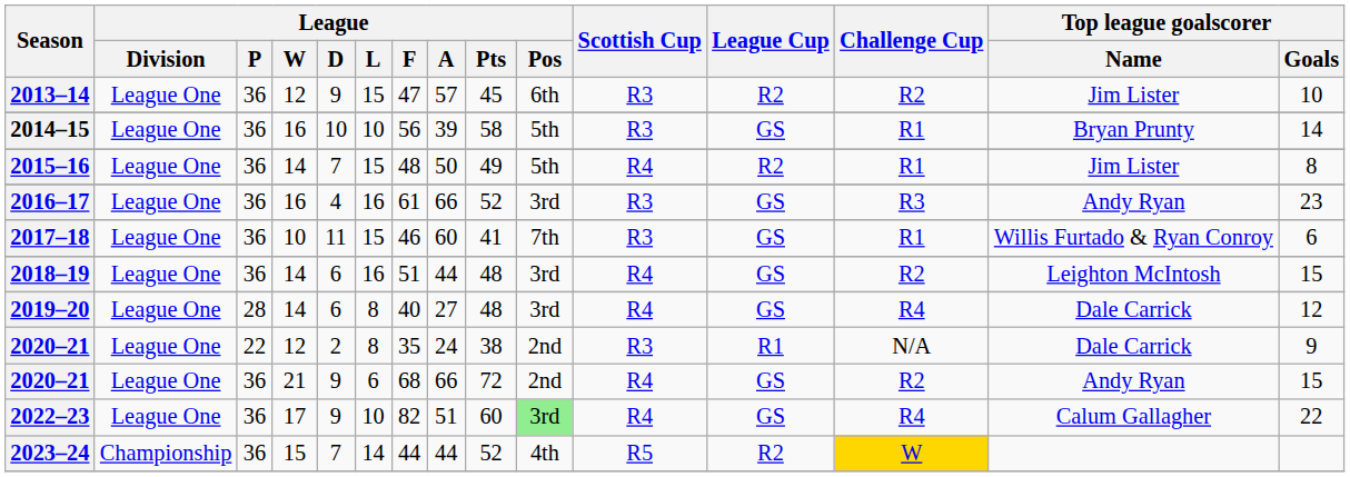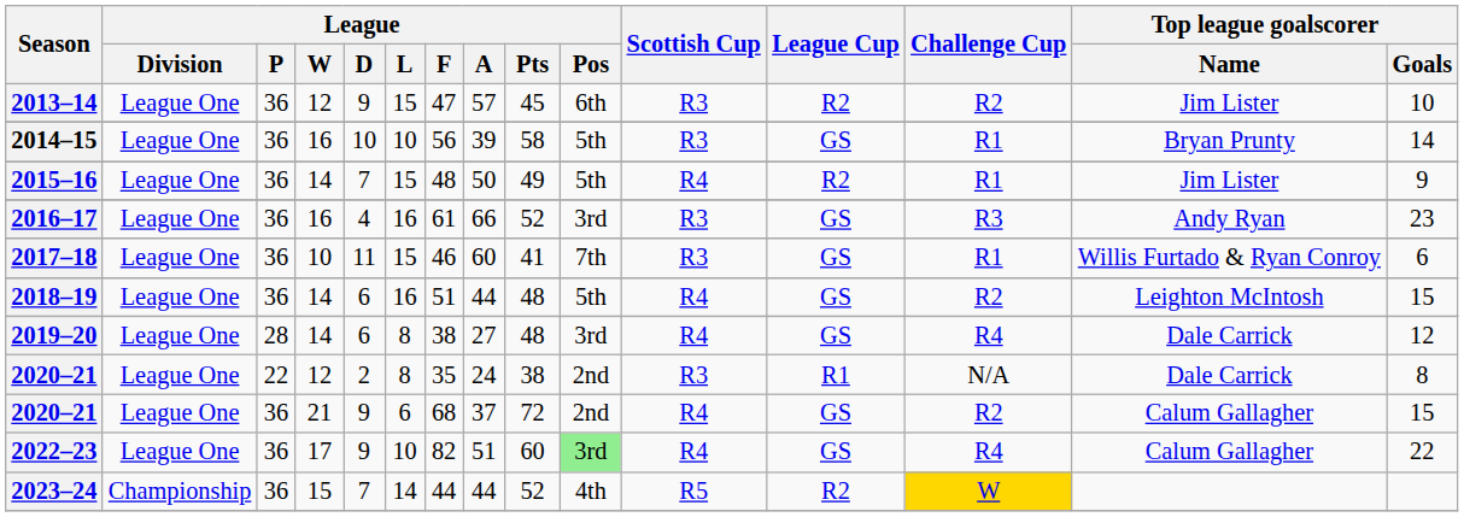 <table class="wikitable" style="text-align: center">
 <tr>
 <th rowspan=2>Season</th>
 <th colspan=9>League</th>
 <th rowspan=2><a href='#'>Scottish Cup</a></th>
 <th rowspan=2><a href='#'>League Cup</a></th>
 <th rowspan=2><a href='#'>Challenge Cup</a></th>
 <th colspan=2>Top league goalscorer</th>
 </tr>
 <tr>
 <th>Division</th>
 <th> P </th>
 <th> W </th>
 <th> D </th>
 <th> L </th>
 <th> F </th>
 <th> A </th>
 <th> Pts </th>
 <th> Pos </th>
 <th>Name</th>
 <th>Goals</th>
 </tr>
 <tr>
 <th><a href='#'>2013–14</a></th>
 <td><a href='#'>League One</a></td>
 <td>36</td>
 <td>12</td>
 <td>9</td>
 <td>15</td>
 <td>47</td>
 <td>57</td>
 <td>45</td>
 <td>6th</td>
 <td><a href='#'>R3</a></td>
 <td><a href='#'>R2</a></td>
 <td><a href='#'>R2</a></td>
 <td><a href='#'>Jim Lister</a></td>
 <td>10</td>
 </tr>
 <tr>
 </tr>
 <tr>
 <th>2014–15</th>
 <td><a href='#'>League One</a></td>
 <td>36</td>
 <td>16</td>
 <td>10</td>
 <td>10</td>
 <td>56</td>
 <td>39</td>
 <td>58</td>
 <td>5th</td>
 <td><a href='#'>R3</a></td>
 <td><a href='#'>GS</a></td>
 <td><a href='#'>R1</a></td>
 <td><a href='#'>Bryan Prunty</a></td>
 <td>14</td>
 </tr>
 <tr>
 </tr>
 <tr>
 <th><a href='#'>2015–16</a></th>
 <td><a href='#'>League One</a></td>
 <td>36</td>
 <td>14</td>
 <td>7</td>
 <td>15</td>
 <td>48</td>
 <td>50</td>
 <td>49</td>
 <td>5th</td>
 <td><a href='#'>R4</a></td>
 <td><a href='#'>R2</a></td>
 <td><a href='#'>R1</a></td>
 <td><a href='#'>Jim Lister</a></td>
-<td>8</td>
+<td>9</td>
 </tr>
 <tr>
 </tr>
 <tr>
 <th><a href='#'>2016–17</a></th>
 <td><a href='#'>League One</a></td>
 <td>36</td>
 <td>16</td>
 <td>4</td>
 <td>16</td>
 <td>61</td>
 <td>66</td>
 <td>52</td>
 <td>3rd</td>
 <td><a href='#'>R3</a></td>
 <td><a href='#'>GS</a></td>
 <td><a href='#'>R3</a></td>
 <td><a href='#'>Andy Ryan</a></td>
 <td>23</td>
 </tr>
 <tr>
 </tr>
 <tr>
 <th><a href='#'>2017–18</a></th>
 <td><a href='#'>League One</a></td>
 <td>36</td>
 <td>10</td>
 <td>11</td>
 <td>15</td>
 <td>46</td>
 <td>60</td>
 <td>41</td>
 <td>7th</td>
 <td><a href='#'>R3</a></td>
 <td><a href='#'>GS</a></td>
 <td><a href='#'>R1</a></td>
 <td><a href='#'>Willis Furtado</a> & <a href='#'>Ryan Conroy</a></td>
 <td>6</td>
 </tr>
 <tr>
 </tr>
 <tr>
 <th><a href='#'>2018–19</a></th>
 <td><a href='#'>League One</a></td>
 <td>36</td>
 <td>14</td>
 <td>6</td>
 <td>16</td>
 <td>51</td>
 <td>44</td>
 <td>48</td>
-<td>3rd</td>
+<td>5th</td>
 <td><a href='#'>R4</a></td>
 <td><a href='#'>GS</a></td>
 <td><a href='#'>R2</a></td>
 <td><a href='#'>Leighton McIntosh</a></td>
 <td>15</td>
 </tr>
 <tr>
 </tr>
 <tr>
 <th><a href='#'>2019–20</a></th>
 <td><a href='#'>League One</a></td>
 <td>28</td>
 <td>14</td>
 <td>6</td>
 <td>8</td>
-<td>40</td>
+<td>38</td>
 <td>27</td>
 <td>48</td>
 <td>3rd</td>
 <td><a href='#'>R4</a></td>
 <td><a href='#'>GS</a></td>
 <td><a href='#'>R4</a></td>
 <td><a href='#'>Dale Carrick</a></td>
 <td>12</td>
 </tr>
 <tr>
 <th><a href='#'>2020–21</a></th>
 <td><a href='#'>League One</a></td>
 <td>22</td>
 <td>12</td>
 <td>2</td>
 <td>8</td>
 <td>35</td>
 <td>24</td>
 <td>38</td>
 <td>2nd</td>
 <td><a href='#'>R3</a></td>
 <td><a href='#'>R1</a></td>
 <td>N/A</td>
 <td><a href='#'>Dale Carrick</a></td>
-<td>9</td>
+<td>8</td>
 </tr>
 <tr>
 <th><a href='#'>2020–21</a></th>
 <td><a href='#'>League One</a></td>
 <td>36</td>
 <td>21</td>
 <td>9</td>
 <td>6</td>
 <td>68</td>
-<td>66</td>
+<td>37</td>
 <td>72</td>
 <td>2nd</td>
 <td><a href='#'>R4</a></td>
 <td><a href='#'>GS</a></td>
 <td><a href='#'>R2</a></td>
-<td><a href='#'>Andy Ryan</a></td>
+<td><a href='#'>Calum Gallagher</a></td>
 <td>15</td>
 </tr>
 <tr>
 <th><a href='#'>2022–23</a></th>
 <td><a href='#'>League One</a></td>
 <td>36</td>
 <td>17</td>
 <td>9</td>
 <td>10</td>
 <td>82</td>
 <td>51</td>
 <td>60</td>
 <td bgcolor=lightgreen>3rd</td>
 <td><a href='#'>R4</a></td>
 <td><a href='#'>GS</a></td>
 <td><a href='#'>R4</a></td>
 <td><a href='#'>Calum Gallagher</a></td>
 <td>22</td>
 </tr>
 <tr>
 <th><a href='#'>2023–24</a></th>
 <td><a href='#'>Championship</a></td>
 <td>36</td>
 <td>15</td>
 <td>7</td>
 <td>14</td>
 <td>44</td>
 <td>44</td>
 <td>52</td>
 <td>4th</td>
 <td><a href='#'>R5</a></td>
 <td><a href='#'>R2</a></td>
 <td bgcolor=gold><a href='#'>W</a></td>
 <td></td>
 <td></td>
 </tr>
 <tr>
 </tr>
 </table>
